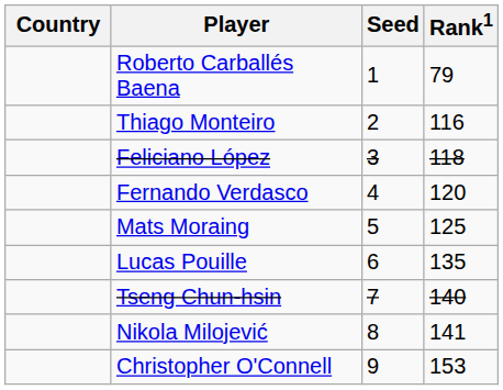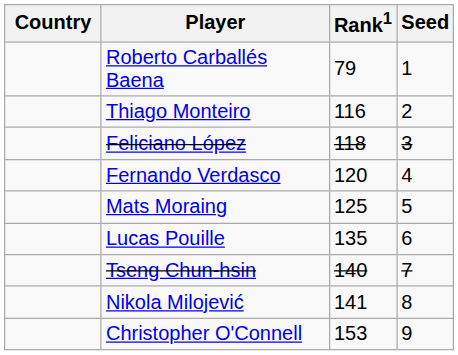 <table class="sortable wikitable">
 <tr>
 <th width="70">Country</th>
 <th width="175">Player</th>
+<th>Rank<sup>1</sup></th>
 <th>Seed</th>
-<th>Rank<sup>1</sup></th>
 </tr>
 <tr>
 <td></td>
 <td><a href='#'>Roberto Carballés Baena</a></td>
+<td>79</td>
 <td>1</td>
-<td>79</td>
 </tr>
 <tr>
 <td></td>
 <td><a href='#'>Thiago Monteiro</a></td>
+<td>116</td>
 <td>2</td>
-<td>116</td>
 </tr>
 <tr>
 <td><s></s></td>
 <td><s><a href='#'>Feliciano López</a></s></td>
+<td><s>118</s></td>
 <td><s>3</s></td>
-<td><s>118</s></td>
 </tr>
 <tr>
 <td></td>
 <td><a href='#'>Fernando Verdasco</a></td>
+<td>120</td>
 <td>4</td>
-<td>120</td>
 </tr>
 <tr>
 <td></td>
 <td><a href='#'>Mats Moraing</a></td>
+<td>125</td>
 <td>5</td>
-<td>125</td>
 </tr>
 <tr>
 <td></td>
 <td><a href='#'>Lucas Pouille</a></td>
+<td>135</td>
 <td>6</td>
-<td>135</td>
 </tr>
 <tr>
 <td><s></s></td>
 <td><s><a href='#'>Tseng Chun-hsin</a></s></td>
+<td><s>140</s></td>
 <td><s>7</s></td>
-<td><s>140</s></td>
 </tr>
 <tr>
 <td></td>
 <td><a href='#'>Nikola Milojević</a></td>
+<td>141</td>
 <td>8</td>
-<td>141</td>
 </tr>
 <tr>
 <td></td>
 <td><a href='#'>Christopher O'Connell</a></td>
+<td>153</td>
 <td>9</td>
-<td>153</td>
 </tr>
 </table>
